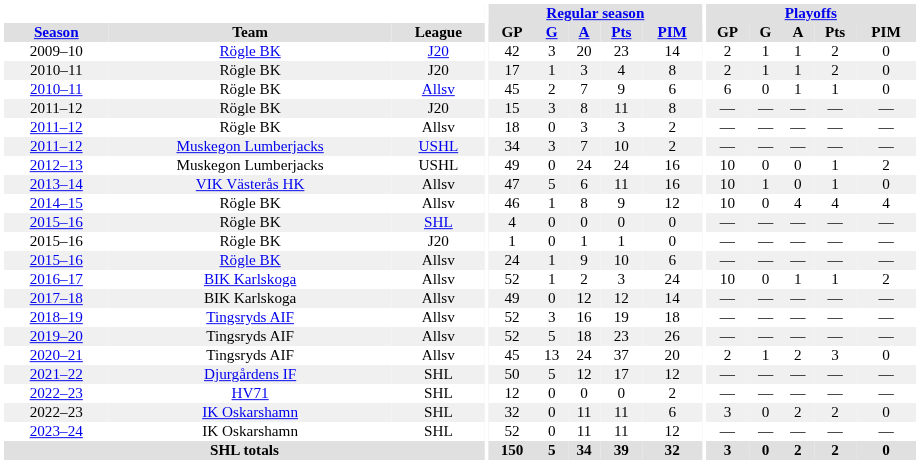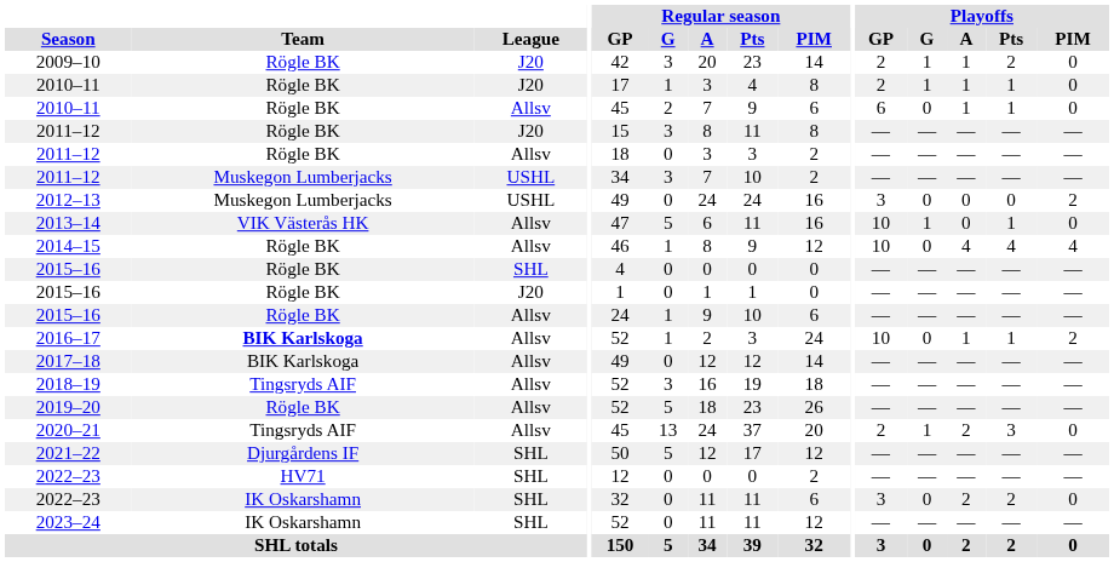 <table border="0" cellpadding="1" cellspacing="0" style="text-align:center; width:60em">
 <tr bgcolor="#e0e0e0">
 <th colspan="3" bgcolor="#ffffff"></th>
 <th rowspan="99" bgcolor="#ffffff"></th>
 <th colspan="5"><a href='#'>Regular season</a></th>
 <th rowspan="99" bgcolor="#ffffff"></th>
 <th colspan="5"><a href='#'>Playoffs</a></th>
 </tr>
 <tr bgcolor="#e0e0e0">
 <th><a href='#'>Season</a></th>
 <th>Team</th>
 <th>League</th>
 <th>GP</th>
 <th><a href='#'>G</a></th>
 <th><a href='#'>A</a></th>
 <th><a href='#'>Pts</a></th>
 <th><a href='#'>PIM</a></th>
 <th>GP</th>
 <th>G</th>
 <th>A</th>
 <th>Pts</th>
 <th>PIM</th>
 </tr>
 <tr>
 <td>2009–10</td>
 <td><a href='#'>Rögle BK</a></td>
 <td><a href='#'>J20</a></td>
 <td>42</td>
 <td>3</td>
 <td>20</td>
 <td>23</td>
 <td>14</td>
 <td>2</td>
 <td>1</td>
 <td>1</td>
 <td>2</td>
 <td>0</td>
 </tr>
 <tr bgcolor="#f0f0f0">
 <td>2010–11</td>
 <td>Rögle BK</td>
 <td>J20</td>
 <td>17</td>
 <td>1</td>
 <td>3</td>
 <td>4</td>
 <td>8</td>
 <td>2</td>
 <td>1</td>
 <td>1</td>
-<td>2</td>
+<td>1</td>
 <td>0</td>
 </tr>
 <tr>
 <td><a href='#'>2010–11</a></td>
 <td>Rögle BK</td>
 <td><a href='#'>Allsv</a></td>
 <td>45</td>
 <td>2</td>
 <td>7</td>
 <td>9</td>
 <td>6</td>
 <td>6</td>
 <td>0</td>
 <td>1</td>
 <td>1</td>
 <td>0</td>
 </tr>
 <tr bgcolor="#f0f0f0">
 <td>2011–12</td>
 <td>Rögle BK</td>
 <td>J20</td>
 <td>15</td>
 <td>3</td>
 <td>8</td>
 <td>11</td>
 <td>8</td>
 <td>—</td>
 <td>—</td>
 <td>—</td>
 <td>—</td>
 <td>—</td>
 </tr>
 <tr>
 <td><a href='#'>2011–12</a></td>
 <td>Rögle BK</td>
 <td>Allsv</td>
 <td>18</td>
 <td>0</td>
 <td>3</td>
 <td>3</td>
 <td>2</td>
 <td>—</td>
 <td>—</td>
 <td>—</td>
 <td>—</td>
 <td>—</td>
 </tr>
 <tr bgcolor="#f0f0f0">
 <td><a href='#'>2011–12</a></td>
 <td><a href='#'>Muskegon Lumberjacks</a></td>
 <td><a href='#'>USHL</a></td>
 <td>34</td>
 <td>3</td>
 <td>7</td>
 <td>10</td>
 <td>2</td>
 <td>—</td>
 <td>—</td>
 <td>—</td>
 <td>—</td>
 <td>—</td>
 </tr>
 <tr>
 <td><a href='#'>2012–13</a></td>
 <td>Muskegon Lumberjacks</td>
 <td>USHL</td>
 <td>49</td>
 <td>0</td>
 <td>24</td>
 <td>24</td>
 <td>16</td>
-<td>10</td>
+<td>3</td>
 <td>0</td>
 <td>0</td>
-<td>1</td>
+<td>0</td>
 <td>2</td>
 </tr>
 <tr bgcolor="#f0f0f0">
 <td><a href='#'>2013–14</a></td>
 <td><a href='#'>VIK Västerås HK</a></td>
 <td>Allsv</td>
 <td>47</td>
 <td>5</td>
 <td>6</td>
 <td>11</td>
 <td>16</td>
 <td>10</td>
 <td>1</td>
 <td>0</td>
 <td>1</td>
 <td>0</td>
 </tr>
 <tr>
 <td><a href='#'>2014–15</a></td>
 <td>Rögle BK</td>
 <td>Allsv</td>
 <td>46</td>
 <td>1</td>
 <td>8</td>
 <td>9</td>
 <td>12</td>
 <td>10</td>
 <td>0</td>
 <td>4</td>
 <td>4</td>
 <td>4</td>
 </tr>
 <tr bgcolor="#f0f0f0">
 <td><a href='#'>2015–16</a></td>
 <td>Rögle BK</td>
 <td><a href='#'>SHL</a></td>
 <td>4</td>
 <td>0</td>
 <td>0</td>
 <td>0</td>
 <td>0</td>
 <td>—</td>
 <td>—</td>
 <td>—</td>
 <td>—</td>
 <td>—</td>
 </tr>
 <tr>
 <td>2015–16</td>
 <td>Rögle BK</td>
 <td>J20</td>
 <td>1</td>
 <td>0</td>
 <td>1</td>
 <td>1</td>
 <td>0</td>
 <td>—</td>
 <td>—</td>
 <td>—</td>
 <td>—</td>
 <td>—</td>
 </tr>
 <tr bgcolor="#f0f0f0">
 <td><a href='#'>2015–16</a></td>
 <td><a href='#'>Rögle BK</a></td>
 <td>Allsv</td>
 <td>24</td>
 <td>1</td>
 <td>9</td>
 <td>10</td>
 <td>6</td>
 <td>—</td>
 <td>—</td>
 <td>—</td>
 <td>—</td>
 <td>—</td>
 </tr>
 <tr>
 <td><a href='#'>2016–17</a></td>
-<td><a href='#'>BIK Karlskoga</a></td>
+<td><strong><a href='#'>BIK Karlskoga</a></strong></td>
 <td>Allsv</td>
 <td>52</td>
 <td>1</td>
 <td>2</td>
 <td>3</td>
 <td>24</td>
 <td>10</td>
 <td>0</td>
 <td>1</td>
 <td>1</td>
 <td>2</td>
 </tr>
 <tr bgcolor="#f0f0f0">
 <td><a href='#'>2017–18</a></td>
 <td>BIK Karlskoga</td>
 <td>Allsv</td>
 <td>49</td>
 <td>0</td>
 <td>12</td>
 <td>12</td>
 <td>14</td>
 <td>—</td>
 <td>—</td>
 <td>—</td>
 <td>—</td>
 <td>—</td>
 </tr>
 <tr>
 <td><a href='#'>2018–19</a></td>
 <td><a href='#'>Tingsryds AIF</a></td>
 <td>Allsv</td>
 <td>52</td>
 <td>3</td>
 <td>16</td>
 <td>19</td>
 <td>18</td>
 <td>—</td>
 <td>—</td>
 <td>—</td>
 <td>—</td>
 <td>—</td>
 </tr>
 <tr bgcolor="#f0f0f0">
 <td><a href='#'>2019–20</a></td>
-<td>Tingsryds AIF</td>
+<td><a href='#'>Rögle BK</a></td>
 <td>Allsv</td>
 <td>52</td>
 <td>5</td>
 <td>18</td>
 <td>23</td>
 <td>26</td>
 <td>—</td>
 <td>—</td>
 <td>—</td>
 <td>—</td>
 <td>—</td>
 </tr>
 <tr>
 <td><a href='#'>2020–21</a></td>
 <td>Tingsryds AIF</td>
 <td>Allsv</td>
 <td>45</td>
 <td>13</td>
 <td>24</td>
 <td>37</td>
 <td>20</td>
 <td>2</td>
 <td>1</td>
 <td>2</td>
 <td>3</td>
 <td>0</td>
 </tr>
 <tr bgcolor="#f0f0f0">
 <td><a href='#'>2021–22</a></td>
 <td><a href='#'>Djurgårdens IF</a></td>
 <td>SHL</td>
 <td>50</td>
 <td>5</td>
 <td>12</td>
 <td>17</td>
 <td>12</td>
 <td>—</td>
 <td>—</td>
 <td>—</td>
 <td>—</td>
 <td>—</td>
 </tr>
 <tr>
 <td><a href='#'>2022–23</a></td>
 <td><a href='#'>HV71</a></td>
 <td>SHL</td>
 <td>12</td>
 <td>0</td>
 <td>0</td>
 <td>0</td>
 <td>2</td>
 <td>—</td>
 <td>—</td>
 <td>—</td>
 <td>—</td>
 <td>—</td>
 </tr>
 <tr bgcolor="#f0f0f0">
 <td>2022–23</td>
 <td><a href='#'>IK Oskarshamn</a></td>
 <td>SHL</td>
 <td>32</td>
 <td>0</td>
 <td>11</td>
 <td>11</td>
 <td>6</td>
 <td>3</td>
 <td>0</td>
 <td>2</td>
 <td>2</td>
 <td>0</td>
 </tr>
 <tr>
 <td><a href='#'>2023–24</a></td>
 <td>IK Oskarshamn</td>
 <td>SHL</td>
 <td>52</td>
 <td>0</td>
 <td>11</td>
 <td>11</td>
 <td>12</td>
 <td>—</td>
 <td>—</td>
 <td>—</td>
 <td>—</td>
 <td>—</td>
 </tr>
 <tr bgcolor="#e0e0e0">
 <th colspan="3">SHL totals</th>
 <th>150</th>
 <th>5</th>
 <th>34</th>
 <th>39</th>
 <th>32</th>
 <th>3</th>
 <th>0</th>
 <th>2</th>
 <th>2</th>
 <th>0</th>
 </tr>
 </table>
